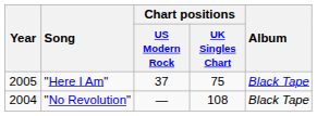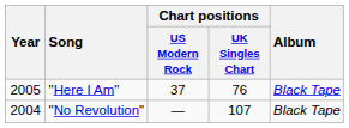 <table class="wikitable">
 <tr>
 <th style="text-align:center; width:40px;" rowspan="2">Year</th>
 <th style="text-align:left;" rowspan="2">Song</th>
 <th style="text-align:center;" colspan="2">Chart positions</th>
 <th style="text-align:left;" rowspan="2">Album</th>
 </tr>
 <tr>
 <th style="text-align:center; width:65px;"><small><a href='#'>US Modern Rock</a></small></th>
 <th style="vertical-align:top; text-align:center; width:65px;"><small><a href='#'>UK Singles Chart</a></small></th>
 </tr>
 <tr>
 <td style="text-align:center;">2005</td>
 <td style="text-align:left; vertical-align:top;">"<a href='#'>Here I Am</a>"</td>
 <td style="text-align:center; vertical-align:top;">37</td>
-<td style="text-align:center; vertical-align:top;">75</td>
+<td style="text-align:center; vertical-align:top;">76</td>
 <td style="text-align:left; vertical-align:top;"><em><a href='#'>Black Tape</a></em></td>
 </tr>
 <tr>
 <td style="text-align:center;">2004</td>
 <td style="text-align:left; vertical-align:top;">"<a href='#'>No Revolution</a>"</td>
 <td style="text-align:center; vertical-align:top;">—</td>
-<td style="text-align:center; vertical-align:top;">108</td>
+<td style="text-align:center; vertical-align:top;">107</td>
 <td style="text-align:left; vertical-align:top;"><em>Black Tape</em></td>
 </tr>
 </table>
